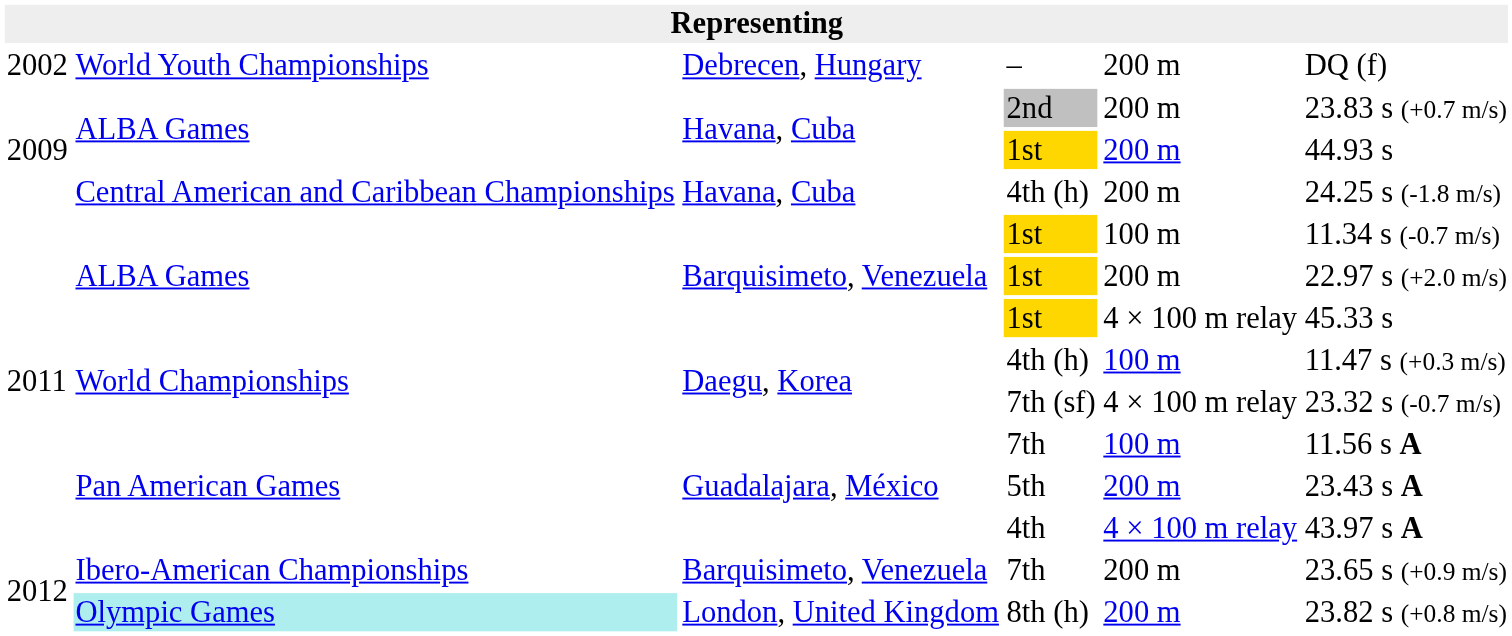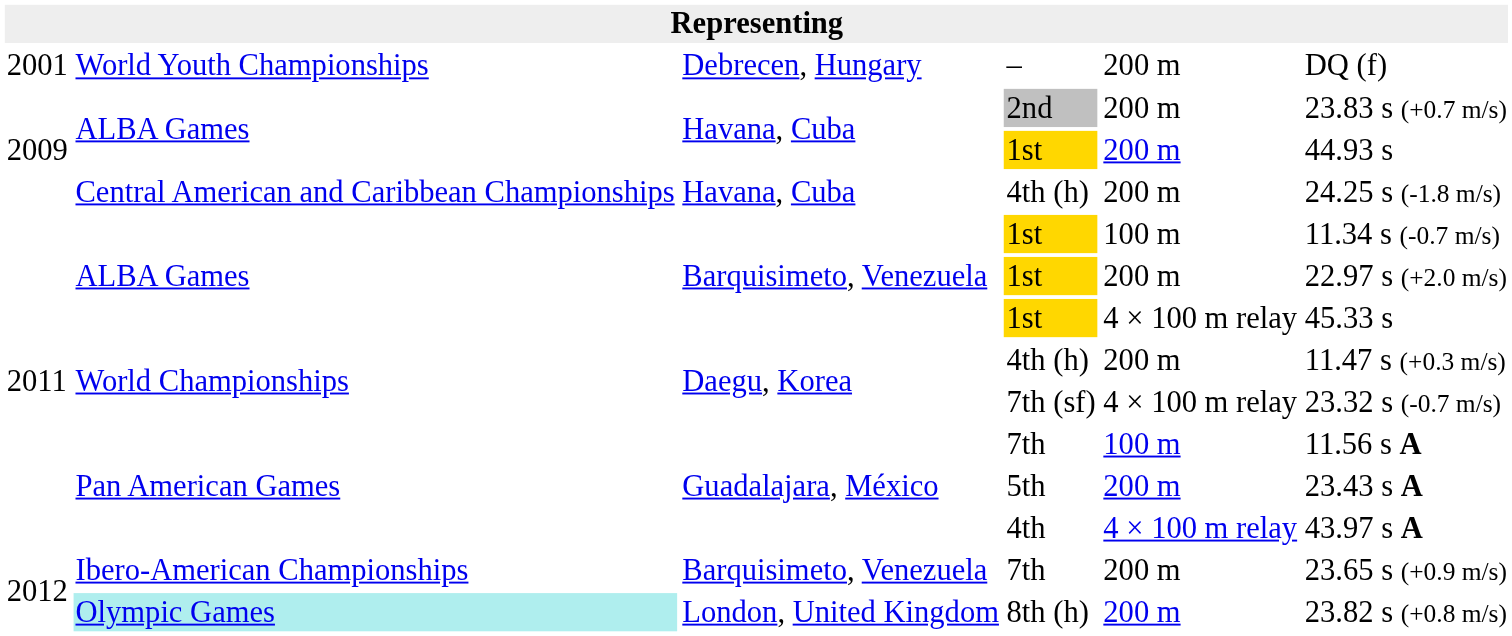 <table>
 <tr>
 <th bgcolor="#eeeeee" colspan="6">Representing </th>
 </tr>
 <tr>
-<td>2002</td>
+<td>2001</td>
 <td><a href='#'>World Youth Championships</a></td>
 <td><a href='#'>Debrecen</a>, <a href='#'>Hungary</a></td>
 <td>–</td>
 <td>200 m</td>
 <td>DQ (f)</td>
 </tr>
 <tr>
 <td rowspan=3>2009</td>
 <td rowspan=2><a href='#'>ALBA Games</a></td>
 <td rowspan=2><a href='#'>Havana</a>, <a href='#'>Cuba</a></td>
 <td bgcolor=silver>2nd</td>
 <td>200 m</td>
 <td>23.83 s <small>(+0.7 m/s)</small></td>
 </tr>
 <tr>
 <td bgcolor=gold>1st</td>
 <td><a href='#'>200 m</a></td>
 <td>44.93 s</td>
 </tr>
 <tr>
 <td><a href='#'>Central American and Caribbean Championships</a></td>
 <td><a href='#'>Havana</a>, <a href='#'>Cuba</a></td>
 <td>4th (h)</td>
 <td>200 m</td>
 <td>24.25 s <small>(-1.8 m/s)</small></td>
 </tr>
 <tr>
 <td rowspan=8>2011</td>
 <td rowspan=3><a href='#'>ALBA Games</a></td>
 <td rowspan=3><a href='#'>Barquisimeto</a>, <a href='#'>Venezuela</a></td>
 <td bgcolor=gold>1st</td>
 <td>100 m</td>
 <td>11.34 s <small>(-0.7 m/s)</small></td>
 </tr>
 <tr>
 <td bgcolor=gold>1st</td>
 <td>200 m</td>
 <td>22.97 s <small>(+2.0 m/s)</small></td>
 </tr>
 <tr>
 <td bgcolor=gold>1st</td>
 <td>4 × 100 m relay</td>
 <td>45.33 s</td>
 </tr>
 <tr>
 <td rowspan=2><a href='#'>World Championships</a></td>
 <td rowspan=2><a href='#'>Daegu</a>, <a href='#'>Korea</a></td>
 <td>4th (h)</td>
-<td><a href='#'>100 m</a></td>
+<td>200 m</td>
 <td>11.47 s <small>(+0.3 m/s)</small></td>
 </tr>
 <tr>
 <td>7th (sf)</td>
 <td>4 × 100 m relay</td>
 <td>23.32 s <small>(-0.7 m/s)</small></td>
 </tr>
 <tr>
 <td rowspan=3><a href='#'>Pan American Games</a></td>
 <td rowspan=3><a href='#'>Guadalajara</a>, <a href='#'>México</a></td>
 <td>7th</td>
 <td><a href='#'>100 m</a></td>
 <td>11.56 s <strong>A</strong></td>
 </tr>
 <tr>
 <td>5th</td>
 <td><a href='#'>200 m</a></td>
 <td>23.43 s <strong>A</strong></td>
 </tr>
 <tr>
 <td>4th</td>
 <td><a href='#'>4 × 100 m relay</a></td>
 <td>43.97 s <strong>A</strong></td>
 </tr>
 <tr>
 <td rowspan=2>2012</td>
 <td><a href='#'>Ibero-American Championships</a></td>
 <td><a href='#'>Barquisimeto</a>, <a href='#'>Venezuela</a></td>
 <td>7th</td>
 <td>200 m</td>
 <td>23.65 s <small>(+0.9 m/s)</small></td>
 </tr>
 <tr>
 <td style="background: paleturquoise;"><a href='#'>Olympic Games</a></td>
 <td><a href='#'>London</a>, <a href='#'>United Kingdom</a></td>
 <td>8th (h)</td>
 <td><a href='#'>200 m</a></td>
 <td>23.82 s <small>(+0.8 m/s)</small></td>
 </tr>
 </table>
